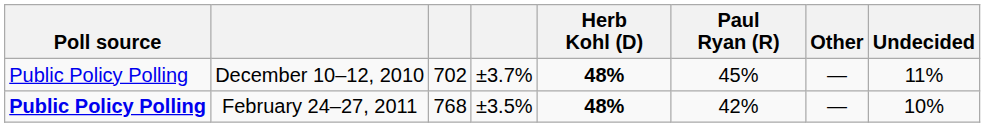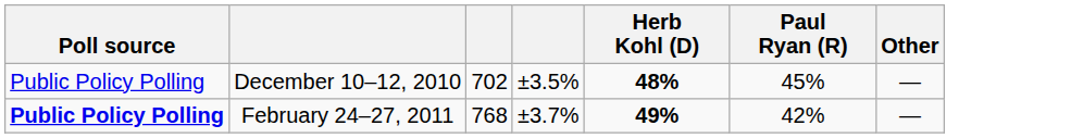 <table class="wikitable" style="text-align:center">
 <tr style="vertical-align:bottom">
 <th>Poll source</th>
 <th></th>
 <th></th>
 <th></th>
 <th style="width:100px;">Herb<br>Kohl (D)</th>
 <th style="width:100px;">Paul<br>Ryan (R)</th>
 <th>Other</th>
-<th>Undecided</th>
 </tr>
 <tr>
 <td style="text-align:left"><a href='#'>Public Policy Polling</a></td>
 <td>December 10–12, 2010</td>
 <td>702</td>
-<td>±3.7%</td>
+<td>±3.5%</td>
 <td><strong>48%</strong></td>
 <td>45%</td>
 <td>—</td>
-<td>11%</td>
 </tr>
 <tr>
 <td style="text-align:left"><strong><a href='#'>Public Policy Polling</a></strong></td>
 <td>February 24–27, 2011</td>
 <td>768</td>
-<td>±3.5%</td>
-<td><strong>48%</strong></td>
+<td>±3.7%</td>
+<td><strong>49%</strong></td>
 <td>42%</td>
 <td>—</td>
-<td>10%</td>
 </tr>
 </table>
